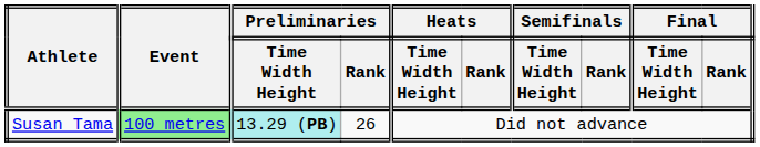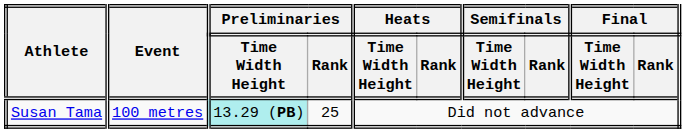 <table class=wikitable style="font-size:90%; border: double;">
 <tr>
 <th rowspan="2" style="border-right:double">Athlete</th>
 <th rowspan="2" style="border-right:double">Event</th>
 <th colspan="2" style="border-right:double; border-bottom:double;">Preliminaries</th>
 <th colspan="2" style="border-right:double; border-bottom:double;">Heats</th>
 <th colspan="2" style="border-right:double; border-bottom:double;">Semifinals</th>
 <th colspan="2" style="border-right:double; border-bottom:double;">Final</th>
 </tr>
 <tr>
 <th>Time<br>Width<br>Height</th>
 <th style="border-right:double">Rank</th>
 <th>Time<br>Width<br>Height</th>
 <th style="border-right:double">Rank</th>
 <th>Time<br>Width<br>Height</th>
 <th style="border-right:double">Rank</th>
 <th>Time<br>Width<br>Height</th>
 <th style="border-right:double">Rank</th>
 </tr>
 <tr style="border-top: double;">
 <td style="border-right:double"><a href='#'>Susan Tama</a></td>
-<td style="background: lightgreen; border-right:double"><a href='#'>100 metres</a></td>
+<td style="border-right:double"><a href='#'>100 metres</a></td>
 <td align=center style="background: paleturquoise;">13.29  (<strong>PB</strong>)</td>
-<td style="border-right:double" align=center>26</td>
+<td style="border-right:double" align=center>25</td>
 <td colspan="6" align=center>Did not advance</td>
 </tr>
 </table>
